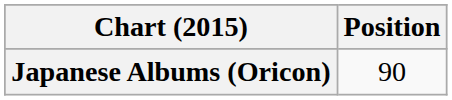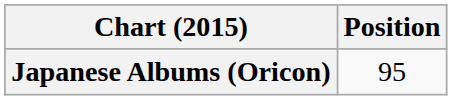 <table class="wikitable plainrowheaders" style="text-align:center;">
 <tr>
 <th scope="col">Chart (2015)</th>
 <th scope="col">Position</th>
 </tr>
 <tr>
 <th scope="row">Japanese Albums (Oricon)</th>
-<td>90</td>
+<td>95</td>
 </tr>
 </table>
